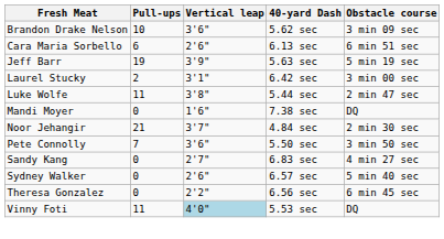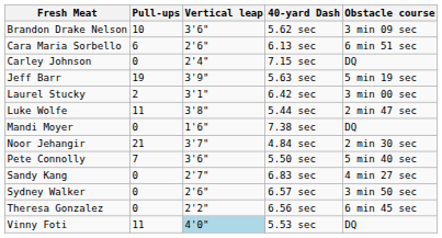 <table class="wikitable" style="white-space:nowrap;">
 <tr>
 <th>Fresh Meat</th>
 <th>Pull-ups</th>
 <th>Vertical leap</th>
 <th>40-yard Dash</th>
 <th>Obstacle course</th>
 </tr>
 <tr>
 <td>Brandon Drake Nelson</td>
 <td>10</td>
 <td>3'6"</td>
 <td>5.62 sec</td>
 <td>3 min 09 sec</td>
 </tr>
 <tr>
 <td>Cara Maria Sorbello</td>
 <td>6</td>
 <td>2'6"</td>
 <td>6.13 sec</td>
 <td>6 min 51 sec</td>
+</tr>
+<tr>
+<td>Carley Johnson</td>
+<td>0</td>
+<td>2'4"</td>
+<td>7.15 sec</td>
+<td>DQ</td>
 </tr>
 <tr>
 <td>Jeff Barr</td>
 <td>19</td>
 <td>3'9"</td>
 <td>5.63 sec</td>
 <td>5 min 19 sec</td>
 </tr>
 <tr>
 <td>Laurel Stucky</td>
 <td>2</td>
 <td>3'1"</td>
 <td>6.42 sec</td>
 <td>3 min 00 sec</td>
 </tr>
 <tr>
 <td>Luke Wolfe</td>
 <td>11</td>
 <td>3'8"</td>
 <td>5.44 sec</td>
 <td>2 min 47 sec</td>
 </tr>
 <tr>
 <td>Mandi Moyer</td>
 <td>0</td>
 <td>1'6"</td>
 <td>7.38 sec</td>
 <td>DQ</td>
 </tr>
 <tr>
 <td>Noor Jehangir</td>
 <td>21</td>
 <td>3'7"</td>
 <td>4.84 sec</td>
 <td>2 min 30 sec</td>
 </tr>
 <tr>
 <td>Pete Connolly</td>
 <td>7</td>
 <td>3'6"</td>
 <td>5.50 sec</td>
-<td>3 min 50 sec</td>
+<td>5 min 40 sec</td>
 </tr>
 <tr>
 <td>Sandy Kang</td>
 <td>0</td>
 <td>2'7"</td>
 <td>6.83 sec</td>
 <td>4 min 27 sec</td>
 </tr>
 <tr>
 <td>Sydney Walker</td>
 <td>0</td>
 <td>2'6"</td>
 <td>6.57 sec</td>
-<td>5 min 40 sec</td>
+<td>3 min 50 sec</td>
 </tr>
 <tr>
 <td>Theresa Gonzalez</td>
 <td>0</td>
 <td>2'2"</td>
 <td>6.56 sec</td>
 <td>6 min 45 sec</td>
 </tr>
 <tr>
 <td>Vinny Foti</td>
 <td>11</td>
 <td style="background: lightblue;">4'0"</td>
 <td>5.53 sec</td>
 <td>DQ</td>
 </tr>
 </table>
